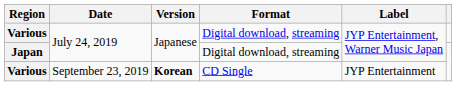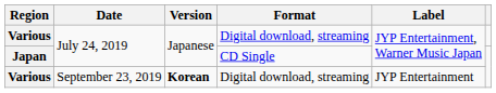 <table class="wikitable plainrowheaders">
 <tr>
 <th scope="col">Region</th>
 <th scope="col">Date</th>
 <th scope="col">Version</th>
 <th scope="col">Format</th>
 <th scope="col">Label</th>
 <th scope="col"></th>
 </tr>
 <tr>
 <th scope="row">Various</th>
 <td rowspan="2">July 24, 2019</td>
 <td rowspan="2">Japanese</td>
 <td><a href='#'>Digital download</a>, <a href='#'>streaming</a></td>
 <td rowspan="2"><a href='#'>JYP Entertainment</a>,<br><a href='#'>Warner Music Japan</a></td>
 <td></td>
 </tr>
 <tr>
 <th scope="row">Japan</th>
-<td>Digital download, streaming</td>
+<td><a href='#'>CD Single</a></td>
 <td rowspan="2"></td>
 </tr>
 <tr>
 <th scope="row">Various</th>
 <td>September 23, 2019</td>
 <td><strong>Korean</strong></td>
-<td><a href='#'>CD Single</a></td>
+<td>Digital download, streaming</td>
 <td>JYP Entertainment</td>
 </tr>
 </table>
